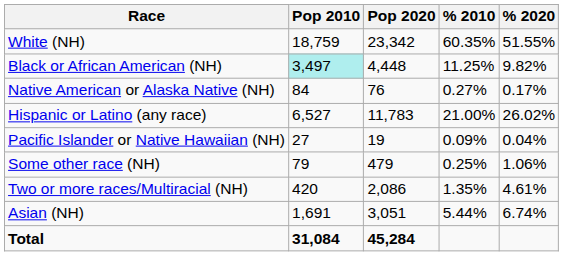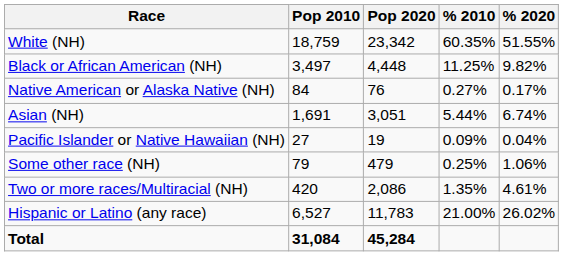 <table class="wikitable">
 <tr>
 <th>Race</th>
 <th>Pop 2010</th>
 <th>Pop 2020</th>
 <th>% 2010</th>
 <th>% 2020</th>
 </tr>
 <tr>
 <td><a href='#'>White</a> (NH)</td>
 <td>18,759</td>
 <td>23,342</td>
 <td>60.35%</td>
 <td>51.55%</td>
 </tr>
 <tr>
 <td><a href='#'>Black or African American</a> (NH)</td>
-<td style="background: paleturquoise;">3,497</td>
+<td>3,497</td>
 <td>4,448</td>
 <td>11.25%</td>
 <td>9.82%</td>
 </tr>
 <tr>
 <td><a href='#'>Native American</a> or <a href='#'>Alaska Native</a> (NH)</td>
 <td>84</td>
 <td>76</td>
 <td>0.27%</td>
 <td>0.17%</td>
 </tr>
 <tr>
-<td><a href='#'>Hispanic or Latino</a> (any race)</td>
-<td>6,527</td>
-<td>11,783</td>
-<td>21.00%</td>
-<td>26.02%</td>
+<td><a href='#'>Asian</a> (NH)</td>
+<td>1,691</td>
+<td>3,051</td>
+<td>5.44%</td>
+<td>6.74%</td>
 </tr>
 <tr>
 <td><a href='#'>Pacific Islander</a> or <a href='#'>Native Hawaiian</a> (NH)</td>
 <td>27</td>
 <td>19</td>
 <td>0.09%</td>
 <td>0.04%</td>
 </tr>
 <tr>
 <td><a href='#'>Some other race</a> (NH)</td>
 <td>79</td>
 <td>479</td>
 <td>0.25%</td>
 <td>1.06%</td>
 </tr>
 <tr>
 <td><a href='#'>Two or more races/Multiracial</a> (NH)</td>
 <td>420</td>
 <td>2,086</td>
 <td>1.35%</td>
 <td>4.61%</td>
 </tr>
 <tr>
-<td><a href='#'>Asian</a> (NH)</td>
-<td>1,691</td>
-<td>3,051</td>
-<td>5.44%</td>
-<td>6.74%</td>
+<td><a href='#'>Hispanic or Latino</a> (any race)</td>
+<td>6,527</td>
+<td>11,783</td>
+<td>21.00%</td>
+<td>26.02%</td>
 </tr>
 <tr>
 <td><strong>Total</strong></td>
 <td><strong>31,084</strong></td>
 <td><strong>45,284</strong></td>
 <td></td>
 </tr>
 </table>
